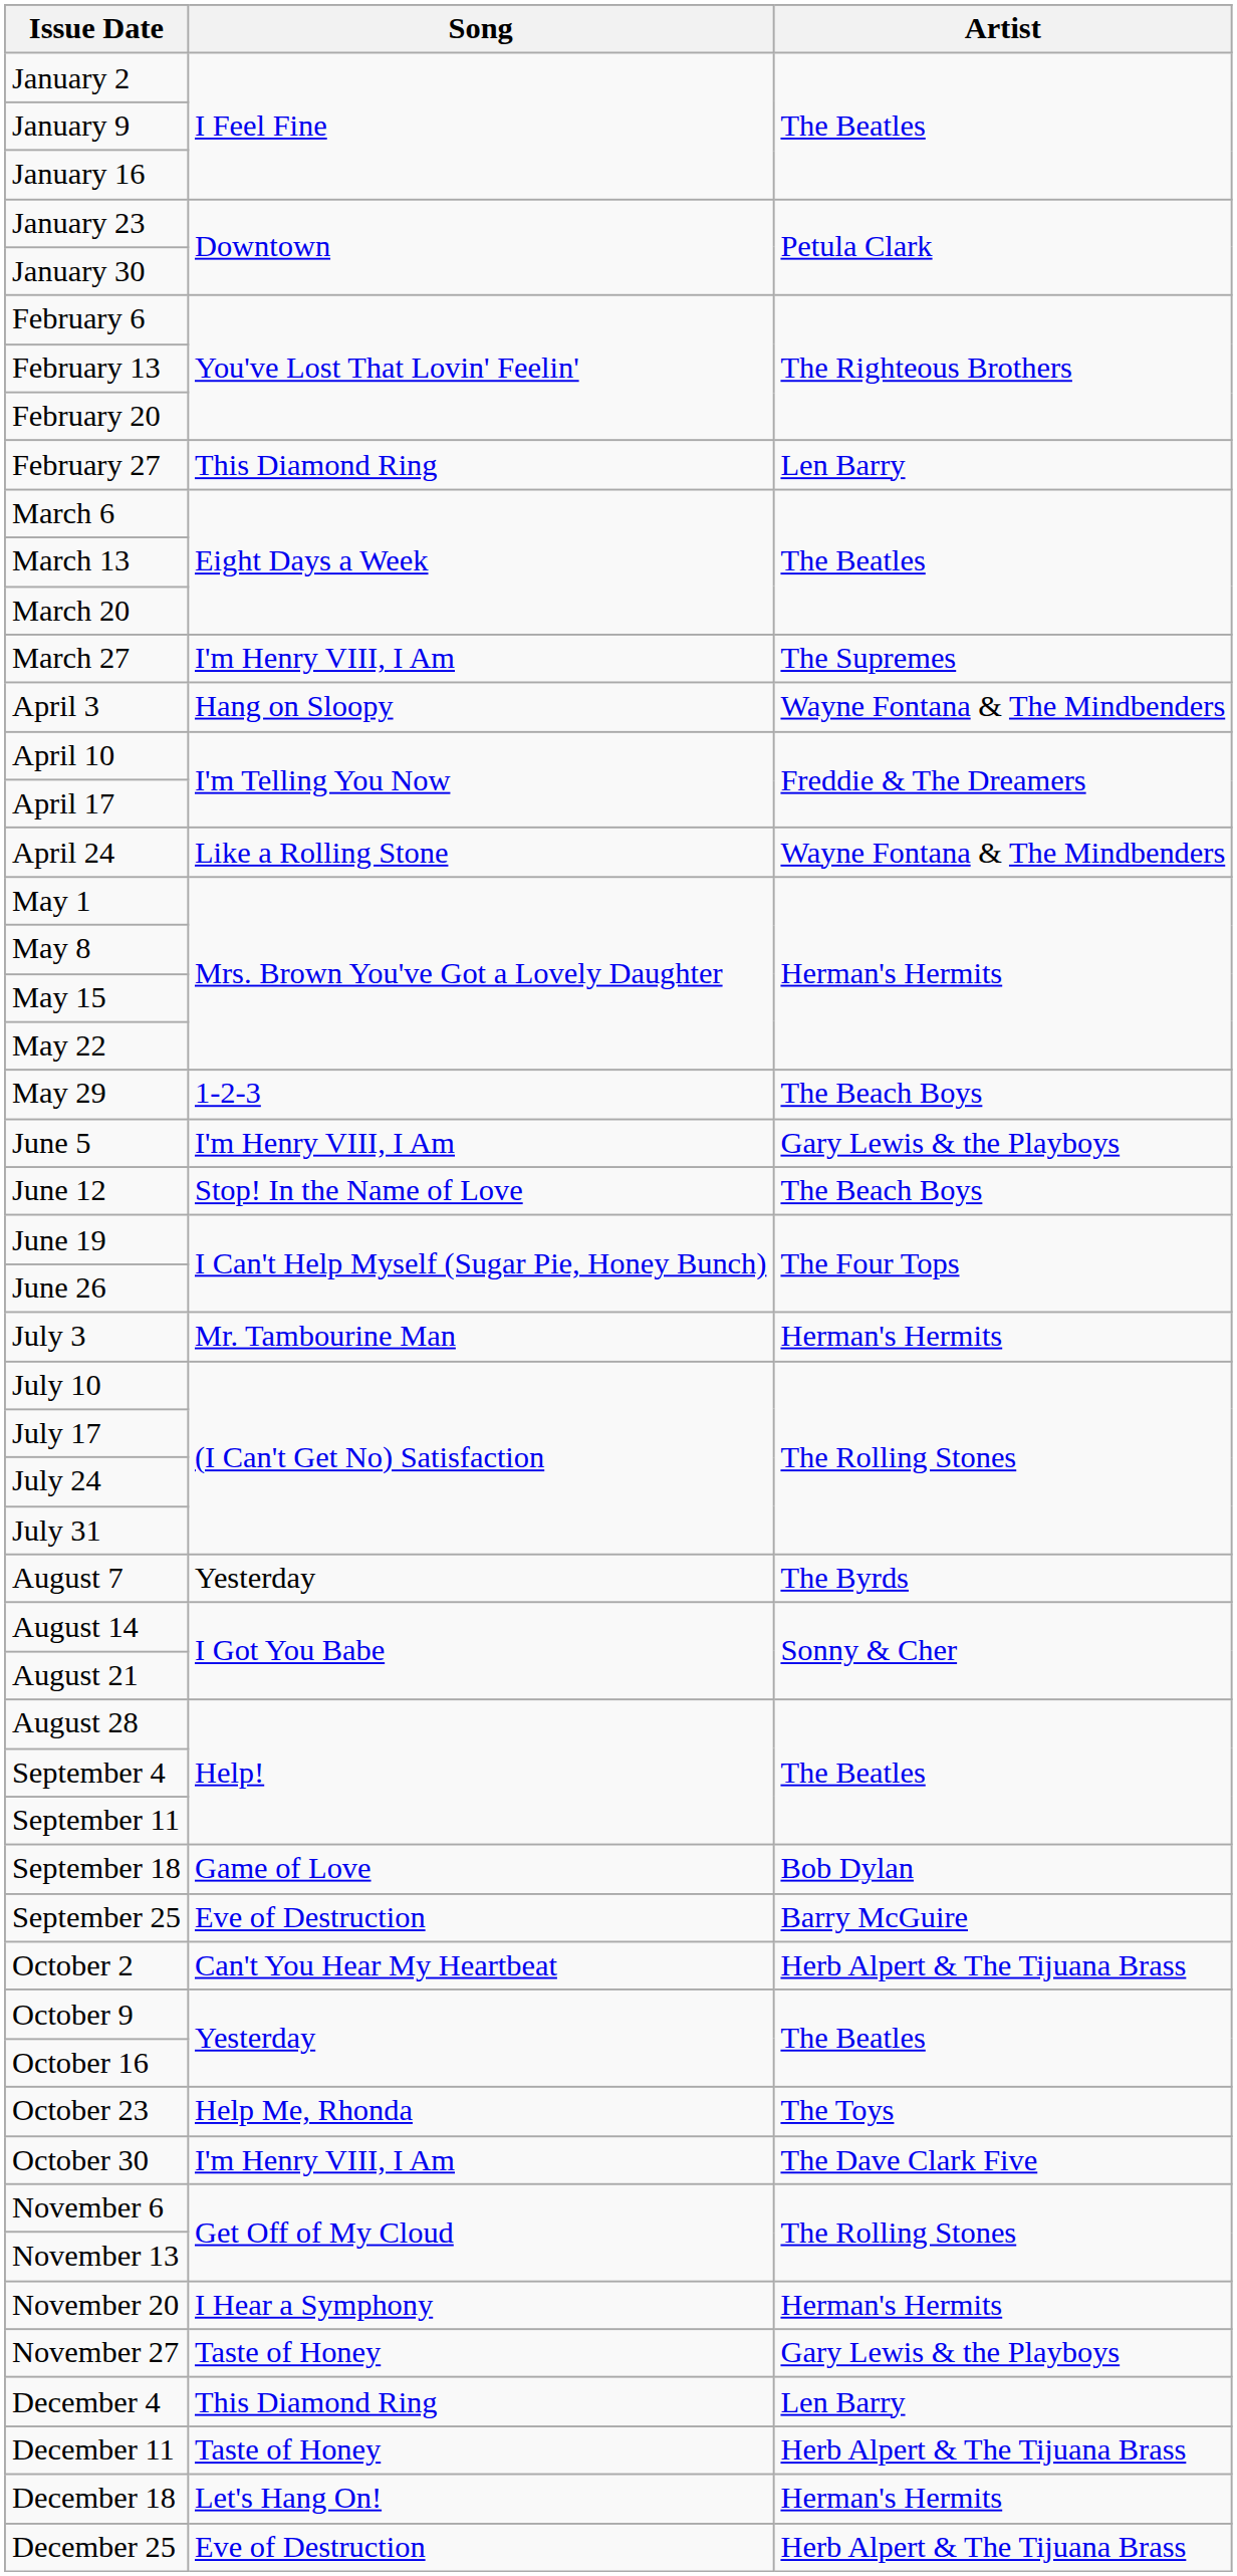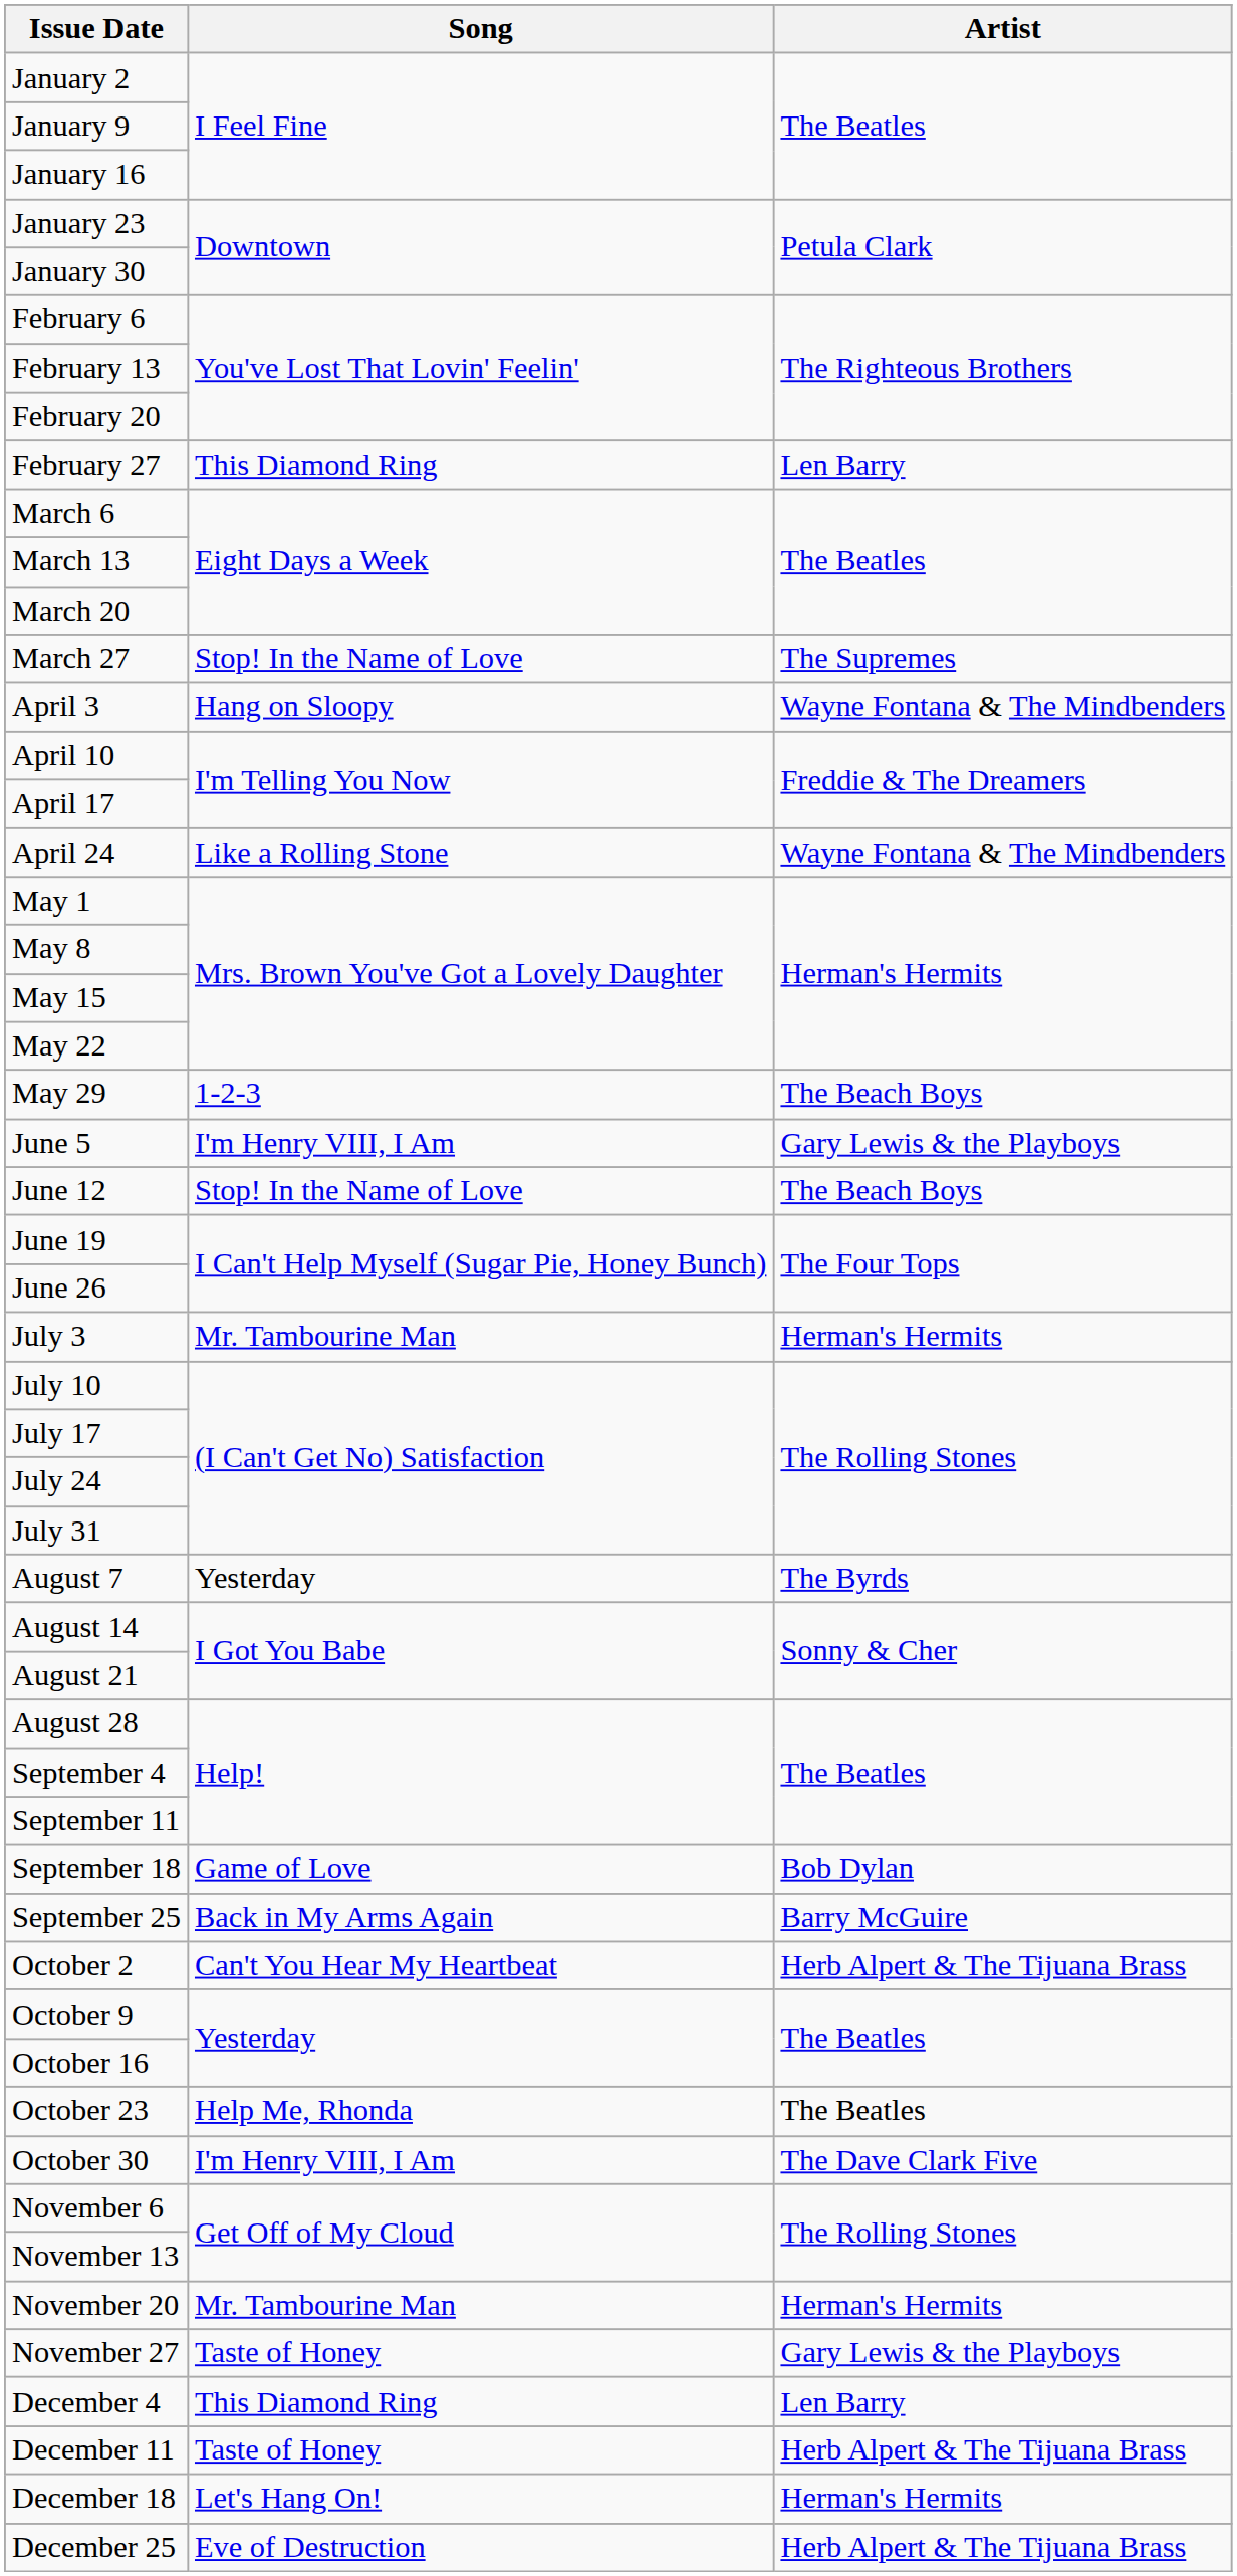 <table class="wikitable">
 <tr>
 <th>Issue Date</th>
 <th>Song</th>
 <th>Artist</th>
 </tr>
 <tr>
 <td>January 2</td>
 <td rowspan="3"><a href='#'>I Feel Fine</a></td>
 <td rowspan="3"><a href='#'>The Beatles</a></td>
 </tr>
 <tr>
 <td>January 9</td>
 </tr>
 <tr>
 <td>January 16</td>
 </tr>
 <tr>
 <td>January 23</td>
 <td rowspan="2"><a href='#'>Downtown</a></td>
 <td rowspan="2"><a href='#'>Petula Clark</a></td>
 </tr>
 <tr>
 <td>January 30</td>
 </tr>
 <tr>
 <td>February 6</td>
 <td rowspan="3"><a href='#'>You've Lost That Lovin' Feelin'</a></td>
 <td rowspan="3"><a href='#'>The Righteous Brothers</a></td>
 </tr>
 <tr>
 <td>February 13</td>
 </tr>
 <tr>
 <td>February 20</td>
 </tr>
 <tr>
 <td>February 27</td>
 <td><a href='#'>This Diamond Ring</a></td>
 <td><a href='#'>Len Barry</a></td>
 </tr>
 <tr>
 <td>March 6</td>
 <td rowspan="3"><a href='#'>Eight Days a Week</a></td>
 <td rowspan="3"><a href='#'>The Beatles</a></td>
 </tr>
 <tr>
 <td>March 13</td>
 </tr>
 <tr>
 <td>March 20</td>
 </tr>
 <tr>
 <td>March 27</td>
-<td><a href='#'>I'm Henry VIII, I Am</a></td>
+<td><a href='#'>Stop! In the Name of Love</a></td>
 <td><a href='#'>The Supremes</a></td>
 </tr>
 <tr>
 <td>April 3</td>
 <td><a href='#'>Hang on Sloopy</a></td>
 <td><a href='#'>Wayne Fontana</a> & <a href='#'>The Mindbenders</a></td>
 </tr>
 <tr>
 <td>April 10</td>
 <td rowspan="2"><a href='#'>I'm Telling You Now</a></td>
 <td rowspan="2"><a href='#'>Freddie & The Dreamers</a></td>
 </tr>
 <tr>
 <td>April 17</td>
 </tr>
 <tr>
 <td>April 24</td>
 <td><a href='#'>Like a Rolling Stone</a></td>
 <td><a href='#'>Wayne Fontana</a> & <a href='#'>The Mindbenders</a></td>
 </tr>
 <tr>
 <td>May 1</td>
 <td rowspan="4"><a href='#'>Mrs. Brown You've Got a Lovely Daughter</a></td>
 <td rowspan="4"><a href='#'>Herman's Hermits</a></td>
 </tr>
 <tr>
 <td>May 8</td>
 </tr>
 <tr>
 <td>May 15</td>
 </tr>
 <tr>
 <td>May 22</td>
 </tr>
 <tr>
 <td>May 29</td>
 <td><a href='#'>1-2-3</a></td>
 <td><a href='#'>The Beach Boys</a></td>
 </tr>
 <tr>
 <td>June 5</td>
 <td><a href='#'>I'm Henry VIII, I Am</a></td>
 <td><a href='#'>Gary Lewis & the Playboys</a></td>
 </tr>
 <tr>
 <td>June 12</td>
 <td><a href='#'>Stop! In the Name of Love</a></td>
 <td><a href='#'>The Beach Boys</a></td>
 </tr>
 <tr>
 <td>June 19</td>
 <td rowspan="2"><a href='#'>I Can't Help Myself (Sugar Pie, Honey Bunch)</a></td>
 <td rowspan="2"><a href='#'>The Four Tops</a></td>
 </tr>
 <tr>
 <td>June 26</td>
 </tr>
 <tr>
 <td>July 3</td>
 <td><a href='#'>Mr. Tambourine Man</a></td>
 <td><a href='#'>Herman's Hermits</a></td>
 </tr>
 <tr>
 <td>July 10</td>
 <td rowspan="4"><a href='#'>(I Can't Get No) Satisfaction</a></td>
 <td rowspan="4"><a href='#'>The Rolling Stones</a></td>
 </tr>
 <tr>
 <td>July 17</td>
 </tr>
 <tr>
 <td>July 24</td>
 </tr>
 <tr>
 <td>July 31</td>
 </tr>
 <tr>
 <td>August 7</td>
 <td>Yesterday</td>
 <td><a href='#'>The Byrds</a></td>
 </tr>
 <tr>
 <td>August 14</td>
 <td rowspan="2"><a href='#'>I Got You Babe</a></td>
 <td rowspan="2"><a href='#'>Sonny & Cher</a></td>
 </tr>
 <tr>
 <td>August 21</td>
 </tr>
 <tr>
 <td>August 28</td>
 <td rowspan="3"><a href='#'>Help!</a></td>
 <td rowspan="3"><a href='#'>The Beatles</a></td>
 </tr>
 <tr>
 <td>September 4</td>
 </tr>
 <tr>
 <td>September 11</td>
 </tr>
 <tr>
 <td>September 18</td>
 <td><a href='#'>Game of Love</a></td>
 <td><a href='#'>Bob Dylan</a></td>
 </tr>
 <tr>
 <td>September 25</td>
-<td><a href='#'>Eve of Destruction</a></td>
+<td><a href='#'>Back in My Arms Again</a></td>
 <td><a href='#'>Barry McGuire</a></td>
 </tr>
 <tr>
 <td>October 2</td>
 <td><a href='#'>Can't You Hear My Heartbeat</a></td>
 <td><a href='#'>Herb Alpert & The Tijuana Brass</a></td>
 </tr>
 <tr>
 <td>October 9</td>
 <td rowspan="2"><a href='#'>Yesterday</a></td>
 <td rowspan="2"><a href='#'>The Beatles</a></td>
 </tr>
 <tr>
 <td>October 16</td>
 </tr>
 <tr>
 <td>October 23</td>
 <td><a href='#'>Help Me, Rhonda</a></td>
-<td><a href='#'>The Toys</a></td>
+<td>The Beatles</td>
 </tr>
 <tr>
 <td>October 30</td>
 <td><a href='#'>I'm Henry VIII, I Am</a></td>
 <td><a href='#'>The Dave Clark Five</a></td>
 </tr>
 <tr>
 <td>November 6</td>
 <td rowspan="2"><a href='#'>Get Off of My Cloud</a></td>
 <td rowspan="2"><a href='#'>The Rolling Stones</a></td>
 </tr>
 <tr>
 <td>November 13</td>
 </tr>
 <tr>
 <td>November 20</td>
-<td><a href='#'>I Hear a Symphony</a></td>
+<td><a href='#'>Mr. Tambourine Man</a></td>
 <td><a href='#'>Herman's Hermits</a></td>
 </tr>
 <tr>
 <td>November 27</td>
 <td><a href='#'>Taste of Honey</a></td>
 <td><a href='#'>Gary Lewis & the Playboys</a></td>
 </tr>
 <tr>
 <td>December 4</td>
 <td><a href='#'>This Diamond Ring</a></td>
 <td><a href='#'>Len Barry</a></td>
 </tr>
 <tr>
 <td>December 11</td>
 <td><a href='#'>Taste of Honey</a></td>
 <td><a href='#'>Herb Alpert & The Tijuana Brass</a></td>
 </tr>
 <tr>
 <td>December 18</td>
 <td><a href='#'>Let's Hang On!</a></td>
 <td><a href='#'>Herman's Hermits</a></td>
 </tr>
 <tr>
 <td>December 25</td>
 <td><a href='#'>Eve of Destruction</a></td>
 <td><a href='#'>Herb Alpert & The Tijuana Brass</a></td>
 </tr>
 </table>
